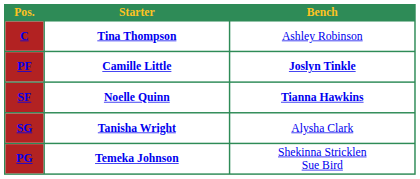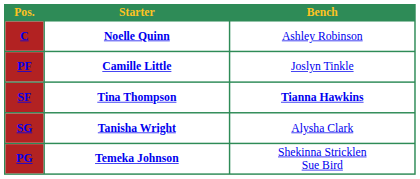 <table style="text-align:center; background:seaGreen; color:#ffc322;">
 <tr>
 <th width="50">Pos.</th>
 <th style="width:250px;">Starter</th>
 <th style="width:250px;">Bench</th>
 </tr>
 <tr style="height:40px; background:white; color:#092C57">
 <th style="background:#B22222"><a href='#'><span>C</span></a></th>
-<td><strong><a href='#'>Tina Thompson</a></strong></td>
+<td><strong><a href='#'>Noelle Quinn</a></strong></td>
 <td><a href='#'>Ashley Robinson</a></td>
 </tr>
 <tr style="height:40px; background:white; color:#092C57">
 <th style="background:#B22222"><a href='#'><span>PF</span></a></th>
 <td><strong><a href='#'>Camille Little</a></strong></td>
-<td><strong><a href='#'>Joslyn Tinkle</a></strong></td>
+<td><a href='#'>Joslyn Tinkle</a></td>
 </tr>
 <tr style="height:40px; background:white; color:#092C57">
 <th style="background:#B22222"><a href='#'><span>SF</span></a></th>
-<td><strong><a href='#'>Noelle Quinn</a></strong></td>
+<td><strong><a href='#'>Tina Thompson</a></strong></td>
 <td><strong><a href='#'>Tianna Hawkins</a></strong></td>
 </tr>
 <tr style="height:40px; background:white; color:#092C57">
 <th style="background:#B22222"><a href='#'><span>SG</span></a></th>
 <td><strong><a href='#'>Tanisha Wright</a></strong></td>
 <td><a href='#'>Alysha Clark</a></td>
 </tr>
 <tr style="height:40px; background:white; color:#092C57">
 <th style="background:#B22222"><a href='#'><span>PG</span></a></th>
 <td><strong><a href='#'>Temeka Johnson</a></strong></td>
 <td><a href='#'>Shekinna Stricklen</a> <br> <a href='#'>Sue Bird</a> </td>
 </tr>
 </table>
